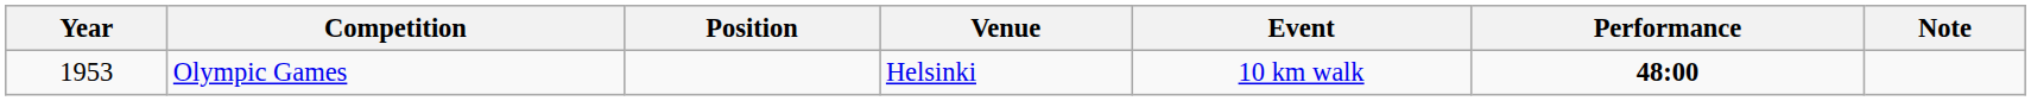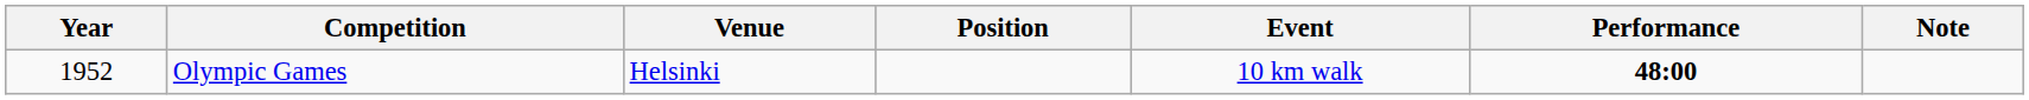 <table class="wikitable" width=55% style="font-size:90%; text-align:center;">
 <tr>
 <th>Year</th>
 <th>Competition</th>
+<th>Venue</th>
 <th>Position</th>
-<th>Venue</th>
 <th>Event</th>
 <th>Performance</th>
 <th>Note</th>
 </tr>
 <tr>
-<td rowspan=1>1953</td>
+<td rowspan=1>1952</td>
 <td rowspan=1 align=left><a href='#'>Olympic Games</a></td>
+<td rowspan=1 align=left> <a href='#'>Helsinki</a></td>
 <td></td>
-<td rowspan=1 align=left> <a href='#'>Helsinki</a></td>
 <td><a href='#'>10 km walk</a></td>
 <td><strong>48:00</strong></td>
 <td></td>
 </tr>
 </table>
